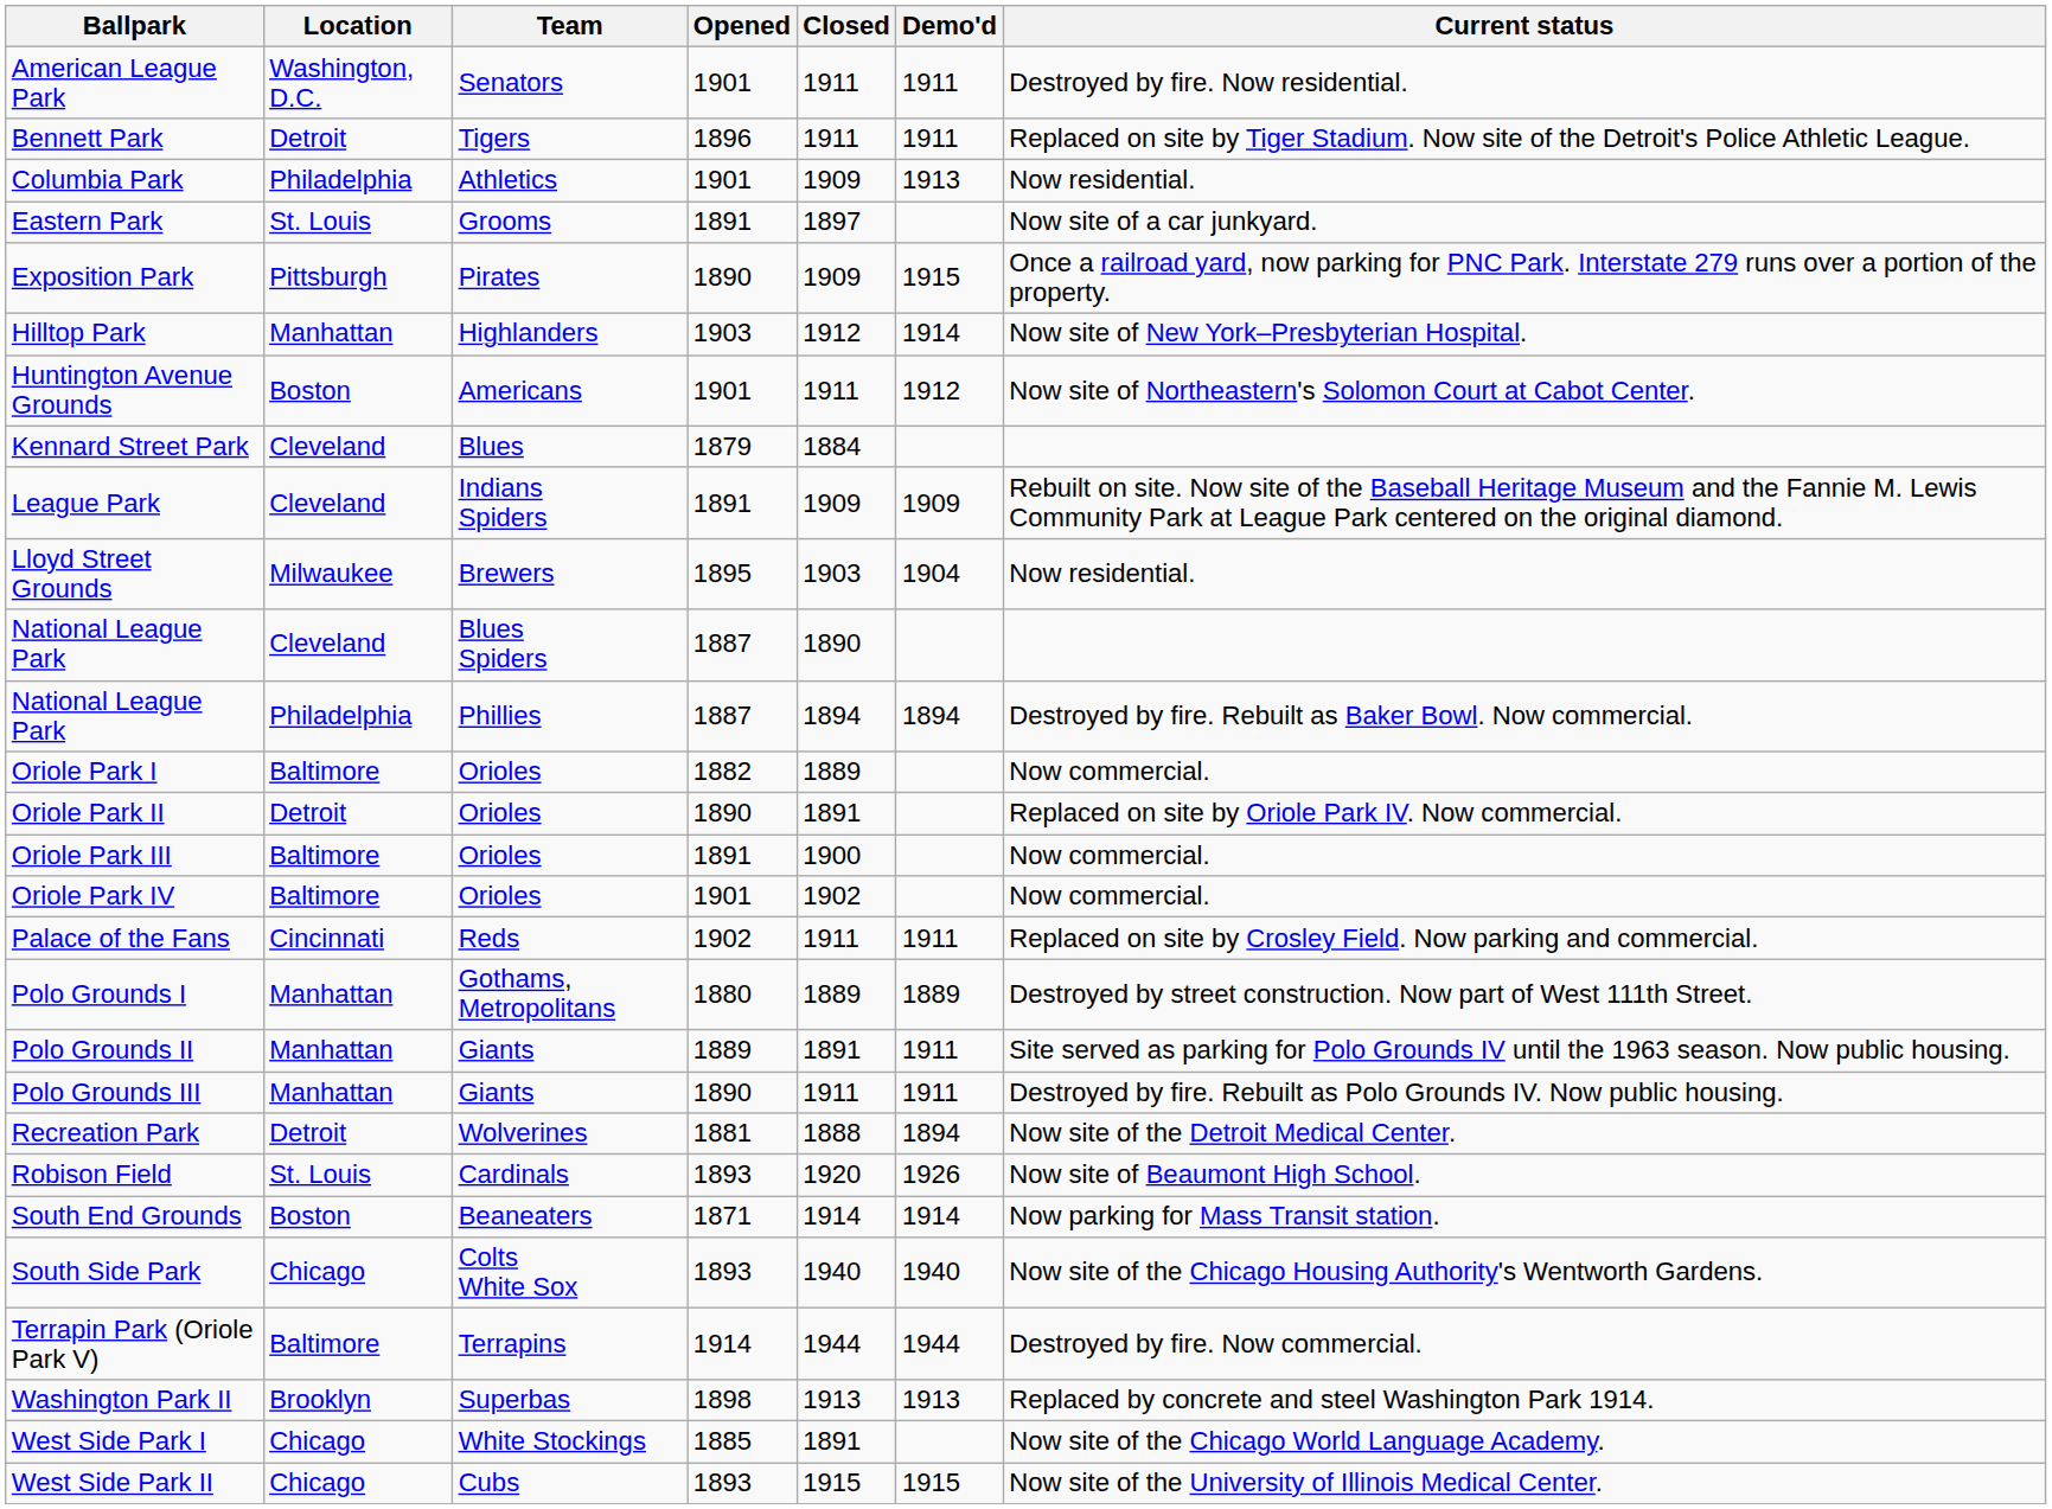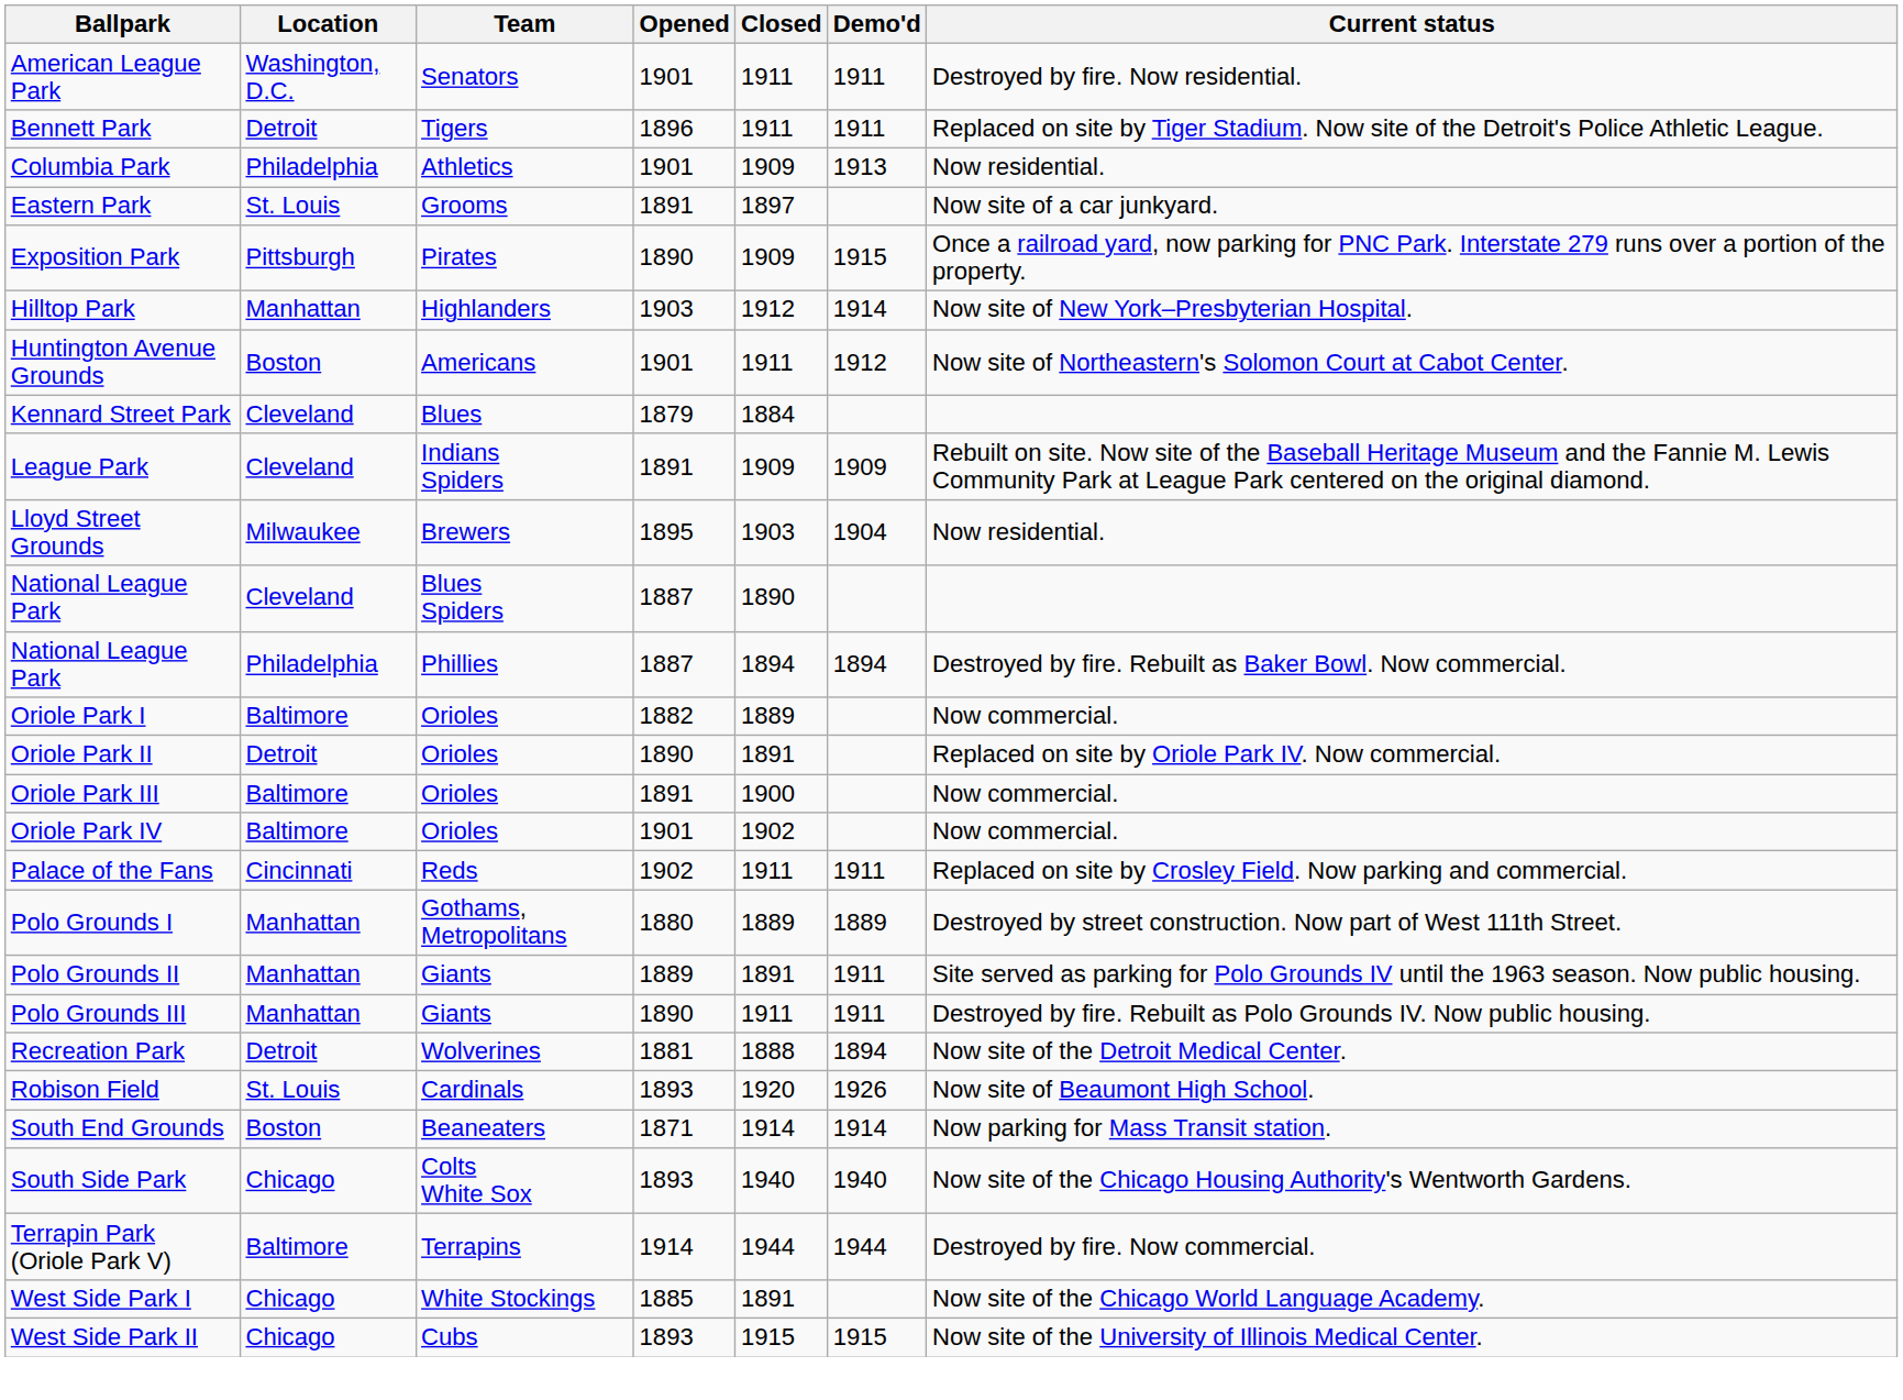 <table class="wikitable sortable">
 <tr>
 <th>Ballpark</th>
 <th>Location</th>
 <th>Team</th>
 <th>Opened</th>
 <th>Closed</th>
 <th>Demo'd</th>
 <th>Current status</th>
 </tr>
 <tr>
 <td><a href='#'>American League Park</a></td>
 <td><a href='#'>Washington, D.C.</a></td>
 <td><a href='#'>Senators</a></td>
 <td>1901</td>
 <td>1911</td>
 <td>1911</td>
 <td>Destroyed by fire. Now residential.</td>
 </tr>
 <tr>
 <td><a href='#'>Bennett Park</a></td>
 <td><a href='#'>Detroit</a></td>
 <td><a href='#'>Tigers</a></td>
 <td>1896</td>
 <td>1911</td>
 <td>1911</td>
 <td>Replaced on site by <a href='#'>Tiger Stadium</a>. Now site of the Detroit's Police Athletic League.</td>
 </tr>
 <tr>
 <td><a href='#'>Columbia Park</a></td>
 <td><a href='#'>Philadelphia</a></td>
 <td><a href='#'>Athletics</a></td>
 <td>1901</td>
 <td>1909</td>
 <td>1913</td>
 <td>Now residential.</td>
 </tr>
 <tr>
 <td><a href='#'>Eastern Park</a></td>
 <td><a href='#'>St. Louis</a></td>
 <td><a href='#'>Grooms</a></td>
 <td>1891</td>
 <td>1897</td>
 <td></td>
 <td>Now site of a car junkyard.</td>
 </tr>
 <tr>
 <td><a href='#'>Exposition Park</a></td>
 <td><a href='#'>Pittsburgh</a></td>
 <td><a href='#'>Pirates</a></td>
 <td>1890</td>
 <td>1909</td>
 <td>1915</td>
 <td>Once a <a href='#'>railroad yard</a>, now parking for <a href='#'>PNC Park</a>. <a href='#'>Interstate 279</a> runs over a portion of the property.</td>
 </tr>
 <tr>
 <td><a href='#'>Hilltop Park</a></td>
 <td><a href='#'>Manhattan</a></td>
 <td><a href='#'>Highlanders</a></td>
 <td>1903</td>
 <td>1912</td>
 <td>1914</td>
 <td>Now site of <a href='#'>New York–Presbyterian Hospital</a>.</td>
 </tr>
 <tr>
 <td><a href='#'>Huntington Avenue Grounds</a></td>
 <td><a href='#'>Boston</a></td>
 <td><a href='#'>Americans</a></td>
 <td>1901</td>
 <td>1911</td>
 <td>1912</td>
 <td>Now site of <a href='#'>Northeastern</a>'s <a href='#'>Solomon Court at Cabot Center</a>.</td>
 </tr>
 <tr>
 <td><a href='#'>Kennard Street Park</a></td>
 <td><a href='#'>Cleveland</a></td>
 <td><a href='#'>Blues</a></td>
 <td>1879</td>
 <td>1884</td>
 <td></td>
 <td></td>
 </tr>
 <tr>
 <td><a href='#'>League Park</a></td>
 <td><a href='#'>Cleveland</a></td>
 <td><a href='#'>Indians</a><br><a href='#'>Spiders</a></td>
 <td>1891</td>
 <td>1909</td>
 <td>1909</td>
 <td>Rebuilt on site. Now site of the <a href='#'>Baseball Heritage Museum</a> and the Fannie M. Lewis Community Park at League Park centered on the original diamond.</td>
 </tr>
 <tr>
 <td><a href='#'>Lloyd Street Grounds</a></td>
 <td><a href='#'>Milwaukee</a></td>
 <td><a href='#'>Brewers</a></td>
 <td>1895</td>
 <td>1903</td>
 <td>1904</td>
 <td>Now residential.</td>
 </tr>
 <tr>
 <td><a href='#'>National League Park</a></td>
 <td><a href='#'>Cleveland</a></td>
 <td><a href='#'>Blues</a><br><a href='#'>Spiders</a></td>
 <td>1887</td>
 <td>1890</td>
 <td></td>
 <td></td>
 </tr>
 <tr>
 <td><a href='#'>National League Park</a></td>
 <td><a href='#'>Philadelphia</a></td>
 <td><a href='#'>Phillies</a></td>
 <td>1887</td>
 <td>1894</td>
 <td>1894</td>
 <td>Destroyed by fire. Rebuilt as <a href='#'>Baker Bowl</a>. Now commercial.</td>
 </tr>
 <tr>
 <td><a href='#'>Oriole Park I</a></td>
 <td><a href='#'>Baltimore</a></td>
 <td><a href='#'>Orioles</a></td>
 <td>1882</td>
 <td>1889</td>
 <td></td>
 <td>Now commercial.</td>
 </tr>
 <tr>
 <td><a href='#'>Oriole Park II</a></td>
 <td><a href='#'>Detroit</a></td>
 <td><a href='#'>Orioles</a></td>
 <td>1890</td>
 <td>1891</td>
 <td></td>
 <td>Replaced on site by <a href='#'>Oriole Park IV</a>. Now commercial.</td>
 </tr>
 <tr>
 <td><a href='#'>Oriole Park III</a></td>
 <td><a href='#'>Baltimore</a></td>
 <td><a href='#'>Orioles</a></td>
 <td>1891</td>
 <td>1900</td>
 <td></td>
 <td>Now commercial.</td>
 </tr>
 <tr>
 <td><a href='#'>Oriole Park IV</a></td>
 <td><a href='#'>Baltimore</a></td>
 <td><a href='#'>Orioles</a></td>
 <td>1901</td>
 <td>1902</td>
 <td></td>
 <td>Now commercial.</td>
 </tr>
 <tr>
 <td><a href='#'>Palace of the Fans</a></td>
 <td><a href='#'>Cincinnati</a></td>
 <td><a href='#'>Reds</a></td>
 <td>1902</td>
 <td>1911</td>
 <td>1911</td>
 <td>Replaced on site by <a href='#'>Crosley Field</a>. Now parking and commercial.</td>
 </tr>
 <tr>
 <td><a href='#'>Polo Grounds I</a></td>
 <td><a href='#'>Manhattan</a></td>
 <td><a href='#'>Gothams</a>, <a href='#'>Metropolitans</a></td>
 <td>1880</td>
 <td>1889</td>
 <td>1889</td>
 <td>Destroyed by street construction. Now part of West 111th Street.</td>
 </tr>
 <tr>
 <td><a href='#'>Polo Grounds II</a></td>
 <td><a href='#'>Manhattan</a></td>
 <td><a href='#'>Giants</a></td>
 <td>1889</td>
 <td>1891</td>
 <td>1911</td>
 <td>Site served as parking for <a href='#'>Polo Grounds IV</a> until the 1963 season. Now public housing.</td>
 </tr>
 <tr>
 <td><a href='#'>Polo Grounds III</a></td>
 <td><a href='#'>Manhattan</a></td>
 <td><a href='#'>Giants</a></td>
 <td>1890</td>
 <td>1911</td>
 <td>1911</td>
 <td>Destroyed by fire. Rebuilt as Polo Grounds IV. Now public housing.</td>
 </tr>
 <tr>
 <td><a href='#'>Recreation Park</a></td>
 <td><a href='#'>Detroit</a></td>
 <td><a href='#'>Wolverines</a></td>
 <td>1881</td>
 <td>1888</td>
 <td>1894</td>
 <td>Now site of the <a href='#'>Detroit Medical Center</a>.</td>
 </tr>
 <tr>
 <td><a href='#'>Robison Field</a></td>
 <td><a href='#'>St. Louis</a></td>
 <td><a href='#'>Cardinals</a></td>
 <td>1893</td>
 <td>1920</td>
 <td>1926</td>
 <td>Now site of <a href='#'>Beaumont High School</a>.</td>
 </tr>
 <tr>
 <td><a href='#'>South End Grounds</a></td>
 <td><a href='#'>Boston</a></td>
 <td><a href='#'>Beaneaters</a></td>
 <td>1871</td>
 <td>1914</td>
 <td>1914</td>
 <td>Now parking for <a href='#'>Mass Transit station</a>.</td>
 </tr>
 <tr>
 <td><a href='#'>South Side Park</a></td>
 <td><a href='#'>Chicago</a></td>
 <td><a href='#'>Colts</a><br><a href='#'>White Sox</a></td>
 <td>1893</td>
 <td>1940</td>
 <td>1940</td>
 <td>Now site of the <a href='#'>Chicago Housing Authority</a>'s Wentworth Gardens.</td>
 </tr>
 <tr>
 <td><a href='#'>Terrapin Park</a> (Oriole Park V)</td>
 <td><a href='#'>Baltimore</a></td>
 <td><a href='#'>Terrapins</a></td>
 <td>1914</td>
 <td>1944</td>
 <td>1944</td>
 <td>Destroyed by fire. Now commercial.</td>
 </tr>
 <tr>
-<td><a href='#'>Washington Park II</a></td>
-<td><a href='#'>Brooklyn</a></td>
-<td><a href='#'>Superbas</a></td>
-<td>1898</td>
-<td>1913</td>
-<td>1913</td>
-<td>Replaced by concrete and steel Washington Park 1914.</td>
-</tr>
-<tr>
 <td><a href='#'>West Side Park I</a></td>
 <td><a href='#'>Chicago</a></td>
 <td><a href='#'>White Stockings</a></td>
 <td>1885</td>
 <td>1891</td>
 <td></td>
 <td>Now site of the <a href='#'>Chicago World Language Academy</a>.</td>
 </tr>
 <tr>
 <td><a href='#'>West Side Park II</a></td>
 <td><a href='#'>Chicago</a></td>
 <td><a href='#'>Cubs</a></td>
 <td>1893</td>
 <td>1915</td>
 <td>1915</td>
 <td>Now site of the <a href='#'>University of Illinois Medical Center</a>.</td>
 </tr>
 </table>
